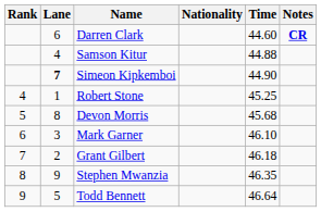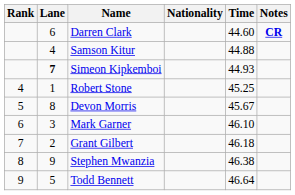 <table class="wikitable sortable" style=" text-align:center">
 <tr>
 <th>Rank</th>
 <th>Lane</th>
 <th>Name</th>
 <th>Nationality</th>
 <th>Time</th>
 <th>Notes</th>
 </tr>
 <tr>
 <td></td>
 <td>6</td>
 <td align=left><a href='#'>Darren Clark</a></td>
 <td align=left></td>
 <td>44.60</td>
 <td><strong><a href='#'>CR</a></strong></td>
 </tr>
 <tr>
 <td></td>
 <td>4</td>
 <td align=left><a href='#'>Samson Kitur</a></td>
 <td align=left></td>
 <td>44.88</td>
 <td></td>
 </tr>
 <tr>
 <td></td>
 <td><strong>7</strong></td>
 <td align=left><a href='#'>Simeon Kipkemboi</a></td>
 <td align=left></td>
-<td>44.90</td>
+<td>44.93</td>
 <td></td>
 </tr>
 <tr>
 <td>4</td>
 <td>1</td>
 <td align=left><a href='#'>Robert Stone</a></td>
 <td align=left></td>
 <td>45.25</td>
 <td></td>
 </tr>
 <tr>
 <td>5</td>
 <td>8</td>
 <td align=left><a href='#'>Devon Morris</a></td>
 <td align=left></td>
-<td>45.68</td>
+<td>45.67</td>
 <td></td>
 </tr>
 <tr>
 <td>6</td>
 <td>3</td>
 <td align=left><a href='#'>Mark Garner</a></td>
 <td align=left></td>
 <td>46.10</td>
 <td></td>
 </tr>
 <tr>
 <td>7</td>
 <td>2</td>
 <td align=left><a href='#'>Grant Gilbert</a></td>
 <td align=left></td>
 <td>46.18</td>
 <td></td>
 </tr>
 <tr>
 <td>8</td>
 <td>9</td>
 <td align=left><a href='#'>Stephen Mwanzia</a></td>
 <td align=left></td>
-<td>46.35</td>
+<td>46.38</td>
 <td></td>
 </tr>
 <tr>
 <td>9</td>
 <td>5</td>
 <td align=left><a href='#'>Todd Bennett</a></td>
 <td align=left></td>
 <td>46.64</td>
 <td></td>
 </tr>
 </table>
